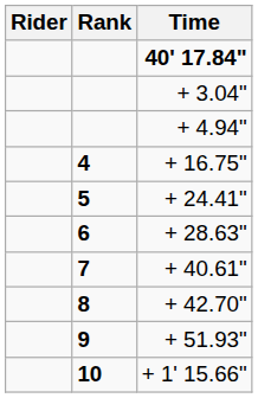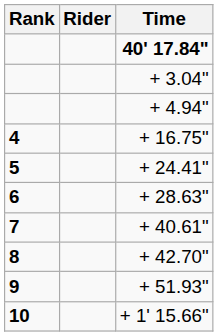 <table class=wikitable  style="text-align:left; font-size:100%;">
 <tr>
+<th>Rank</th>
 <th>Rider</th>
-<th>Rank</th>
 <th>Time</th>
 </tr>
 <tr>
+<td></td>
 <td align="left"></td>
-<td></td>
 <td align="right"><strong>40' 17.84"</strong></td>
 </tr>
 <tr>
+<td></td>
 <td align="left"></td>
-<td></td>
 <td align="right">+ 3.04"</td>
 </tr>
 <tr>
+<td></td>
 <td align="left"></td>
-<td></td>
 <td align="right">+ 4.94"</td>
 </tr>
 <tr>
+<td><strong>4</strong></td>
 <td align="left"></td>
-<td><strong>4</strong></td>
 <td align="right">+ 16.75"</td>
 </tr>
 <tr>
+<td><strong>5</strong></td>
 <td align="left"></td>
-<td><strong>5</strong></td>
 <td align="right">+ 24.41"</td>
 </tr>
 <tr>
+<td><strong>6</strong></td>
 <td align="left"></td>
-<td><strong>6</strong></td>
 <td align="right">+ 28.63"</td>
 </tr>
 <tr>
+<td><strong>7</strong></td>
 <td align="left"></td>
-<td><strong>7</strong></td>
 <td align="right">+ 40.61"</td>
 </tr>
 <tr>
+<td><strong>8</strong></td>
 <td align="left"></td>
-<td><strong>8</strong></td>
 <td align="right">+ 42.70"</td>
 </tr>
 <tr>
+<td><strong>9</strong></td>
 <td align="left"></td>
-<td><strong>9</strong></td>
 <td align="right">+ 51.93"</td>
 </tr>
 <tr>
+<td><strong>10</strong></td>
 <td align="left"></td>
-<td><strong>10</strong></td>
 <td align="right">+ 1' 15.66"</td>
 </tr>
 </table>
